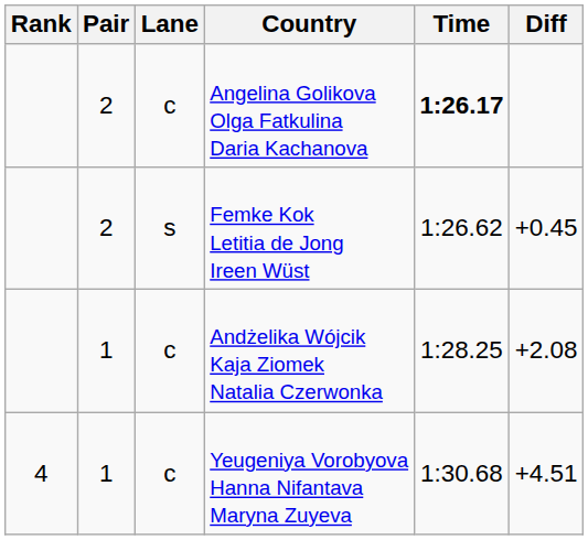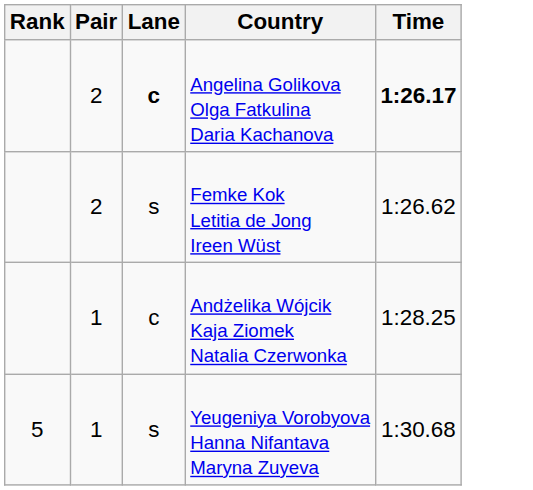 <table class="wikitable sortable" style="text-align:center">
 <tr>
 <th>Rank</th>
 <th>Pair</th>
 <th>Lane</th>
 <th>Country</th>
 <th>Time</th>
-<th>Diff</th>
 </tr>
 <tr>
 <td></td>
 <td>2</td>
-<td>c</td>
+<td><strong>c</strong></td>
 <td align=left><br><small><a href='#'>Angelina Golikova</a><br><a href='#'>Olga Fatkulina</a><br><a href='#'>Daria Kachanova</a></small></td>
 <td><strong>1:26.17</strong></td>
-<td></td>
 </tr>
 <tr>
 <td></td>
 <td>2</td>
 <td>s</td>
 <td align=left><br><small><a href='#'>Femke Kok</a><br><a href='#'>Letitia de Jong</a><br><a href='#'>Ireen Wüst</a></small></td>
 <td>1:26.62</td>
-<td>+0.45</td>
 </tr>
 <tr>
 <td></td>
 <td>1</td>
 <td>c</td>
 <td align=left><br><small><a href='#'>Andżelika Wójcik</a><br><a href='#'>Kaja Ziomek</a><br><a href='#'>Natalia Czerwonka</a></small></td>
 <td>1:28.25</td>
-<td>+2.08</td>
 </tr>
 <tr>
-<td>4</td>
+<td>5</td>
 <td>1</td>
-<td>c</td>
+<td>s</td>
 <td align=left><br><small><a href='#'>Yeugeniya Vorobyova</a><br><a href='#'>Hanna Nifantava</a><br><a href='#'>Maryna Zuyeva</a></small></td>
 <td>1:30.68</td>
-<td>+4.51</td>
 </tr>
 </table>
